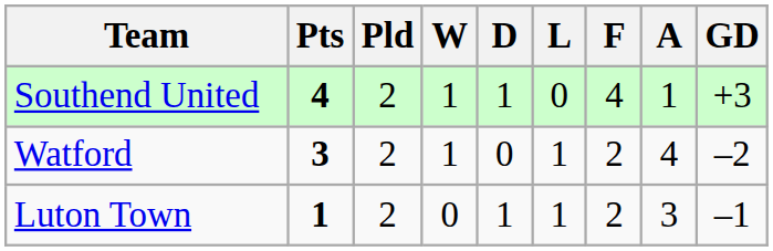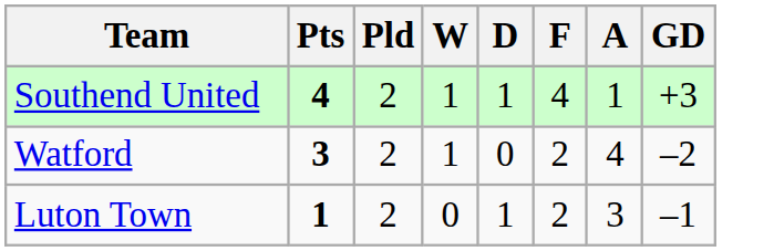 <table class="wikitable" style="text-align: center; font-size: 90%;">
 <tr>
 <th width=105>Team</th>
 <th width=15>Pts</th>
 <th width=15>Pld</th>
 <th width=15>W</th>
 <th width=15>D</th>
-<th width=15>L</th>
 <th width=15>F</th>
 <th width=15>A</th>
 <th width=15>GD</th>
 </tr>
 <tr style="background:#ccffcc">
 <td style="text-align:left;"><a href='#'>Southend United</a></td>
 <td><strong>4</strong></td>
 <td>2</td>
 <td>1</td>
 <td>1</td>
-<td>0</td>
 <td>4</td>
 <td>1</td>
 <td>+3</td>
 </tr>
 <tr>
 <td style="text-align:left;"><a href='#'>Watford</a></td>
 <td><strong>3</strong></td>
 <td>2</td>
 <td>1</td>
 <td>0</td>
-<td>1</td>
 <td>2</td>
 <td>4</td>
 <td>–2</td>
 </tr>
 <tr>
 <td style="text-align:left;"><a href='#'>Luton Town</a></td>
 <td><strong>1</strong></td>
 <td>2</td>
 <td>0</td>
 <td>1</td>
-<td>1</td>
 <td>2</td>
 <td>3</td>
 <td>–1</td>
 </tr>
 </table>
